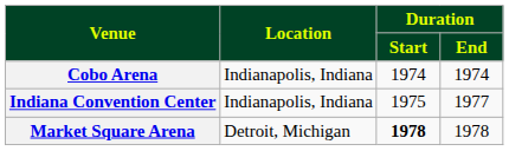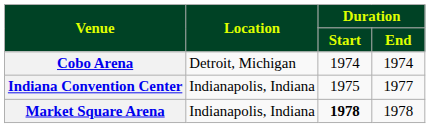 <table class="wikitable plainrowheaders" style="text-align:left">
 <tr>
 <th scope="col" style="background:#004225; color:#DFFF00" rowspan="2">Venue</th>
 <th scope="col" style="background:#004225; color:#DFFF00" rowspan="2">Location</th>
 <th scope="colgroup" style="background:#004225; color:#DFFF00" colspan="2">Duration</th>
 </tr>
 <tr>
 <th style="background:#004225; color:#DFFF00" width="50px">Start</th>
 <th style="background:#004225; color:#DFFF00" width="50px">End</th>
 </tr>
 <tr>
 <th scope="row"><a href='#'>Cobo Arena</a></th>
-<td>Indianapolis, Indiana</td>
+<td>Detroit, Michigan</td>
 <td align="center">1974</td>
 <td align="center">1974</td>
 </tr>
 <tr>
 <th scope="row"><a href='#'>Indiana Convention Center</a></th>
 <td>Indianapolis, Indiana</td>
 <td align="center">1975</td>
 <td align="center">1977</td>
 </tr>
 <tr>
 <th scope="row"><a href='#'>Market Square Arena</a></th>
-<td>Detroit, Michigan</td>
+<td>Indianapolis, Indiana</td>
 <td align="center"><strong>1978</strong></td>
 <td align="center">1978</td>
 </tr>
 </table>
